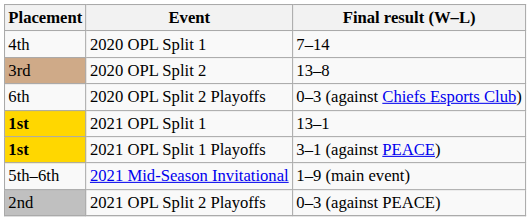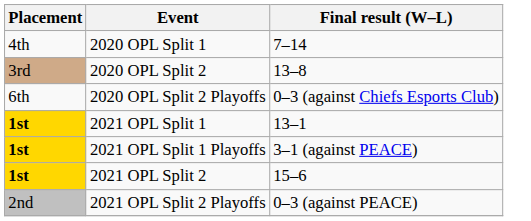 <table class="wikitable sortable mw-collapsible mw-collapsed">
 <tr>
 <th>Placement</th>
 <th>Event</th>
 <th>Final result (W–L)</th>
 </tr>
 <tr>
 <td> 4th</td>
 <td> 2020 OPL Split 1</td>
 <td> 7–14</td>
 </tr>
 <tr>
 <td style="background-color:#CFAA88"> 3rd</td>
 <td> 2020 OPL Split 2</td>
 <td> 13–8</td>
 </tr>
 <tr>
 <td> 6th</td>
 <td> 2020 OPL Split 2 Playoffs</td>
 <td> 0–3 (against <a href='#'>Chiefs Esports Club</a>)</td>
 </tr>
 <tr>
 <td style="background-color:Gold"> <strong>1st</strong></td>
 <td> 2021 OPL Split 1</td>
 <td> 13–1</td>
 </tr>
 <tr>
 <td style="background-color:Gold"> <strong>1st</strong></td>
 <td> 2021 OPL Split 1 Playoffs</td>
 <td> 3–1 (against <a href='#'>PEACE</a>)</td>
 </tr>
 <tr>
-<td> 5th–6th</td>
-<td> <a href='#'>2021 Mid-Season Invitational</a></td>
-<td> 1–9 (main event)</td>
+<td style="background-color:Gold"> <strong>1st</strong></td>
+<td> 2021 OPL Split 2</td>
+<td> 15–6</td>
 </tr>
 <tr>
 <td style="background-color:Silver"> 2nd</td>
 <td> 2021 OPL Split 2 Playoffs</td>
 <td> 0–3 (against PEACE)</td>
 </tr>
 <tr>
 </tr>
 </table>
